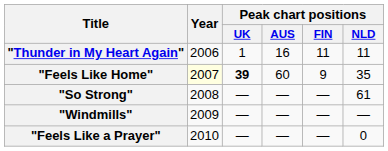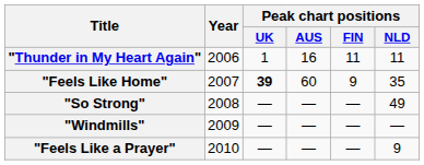 <table class="wikitable plainrowheaders" style="text-align:center;">
 <tr>
 <th scope="col" rowspan="2">Title</th>
 <th scope="col" rowspan="2">Year</th>
 <th scope="col" colspan="4">Peak chart positions</th>
 </tr>
 <tr>
 <th scope="col" style="width:3em;font-size:90%;"><a href='#'>UK</a><br></th>
 <th scope="col" style="width:3em;font-size:90%;"><a href='#'>AUS</a><br></th>
 <th scope="col" style="width:3em;font-size:90%;"><a href='#'>FIN</a><br></th>
 <th scope="col" style="width:3em;font-size:90%;"><a href='#'>NLD</a><br></th>
 </tr>
 <tr>
 <th scope="row">"<a href='#'>Thunder in My Heart Again</a>"<br></th>
 <td>2006</td>
 <td>1</td>
 <td>16</td>
 <td>11</td>
 <td>11</td>
 </tr>
 <tr>
 <th scope="row">"Feels Like Home"<br></th>
-<td style="background: lightyellow;">2007</td>
+<td>2007</td>
 <td><strong>39</strong></td>
 <td>60</td>
 <td>9</td>
 <td>35</td>
 </tr>
 <tr>
 <th scope="row">"So Strong"<br></th>
 <td>2008</td>
 <td>—</td>
 <td>—</td>
 <td>—</td>
-<td>61</td>
+<td>49</td>
 </tr>
 <tr>
 <th scope="row">"Windmills"</th>
 <td>2009</td>
 <td>—</td>
 <td>—</td>
 <td>—</td>
 <td>—</td>
 </tr>
 <tr>
 <th scope="row">"Feels Like a Prayer"<br></th>
 <td>2010</td>
 <td>—</td>
 <td>—</td>
 <td>—</td>
-<td>0</td>
+<td>9</td>
 </tr>
 </table>
